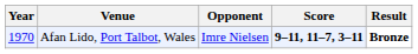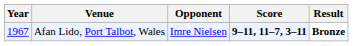 <table class="sortable wikitable" style="font-size: 90%;">
 <tr>
 <th>Year</th>
 <th>Venue</th>
 <th>Opponent</th>
 <th>Score</th>
 <th>Result</th>
 </tr>
 <tr style="background:#ECF2FF">
-<td align="center"><a href='#'>1970</a></td>
+<td align="center"><a href='#'>1967</a></td>
 <td align="left">Afan Lido, <a href='#'>Port Talbot</a>, Wales</td>
 <td align="left"> <a href='#'>Imre Nielsen</a></td>
 <td align="left"><strong>9–11, 11–7, 3–11</strong></td>
 <td style="text-align:left; background:white"> <strong>Bronze</strong></td>
 </tr>
 </table>
